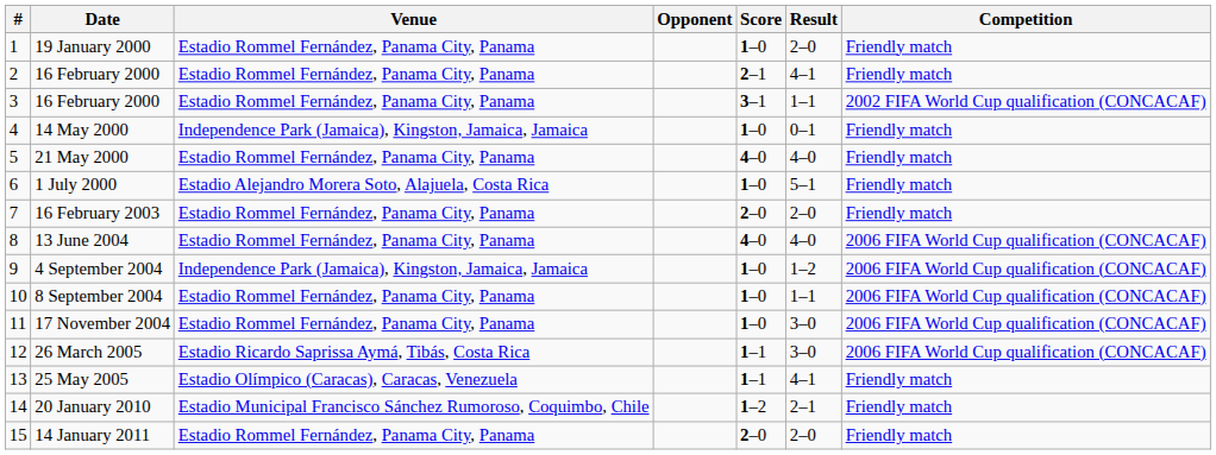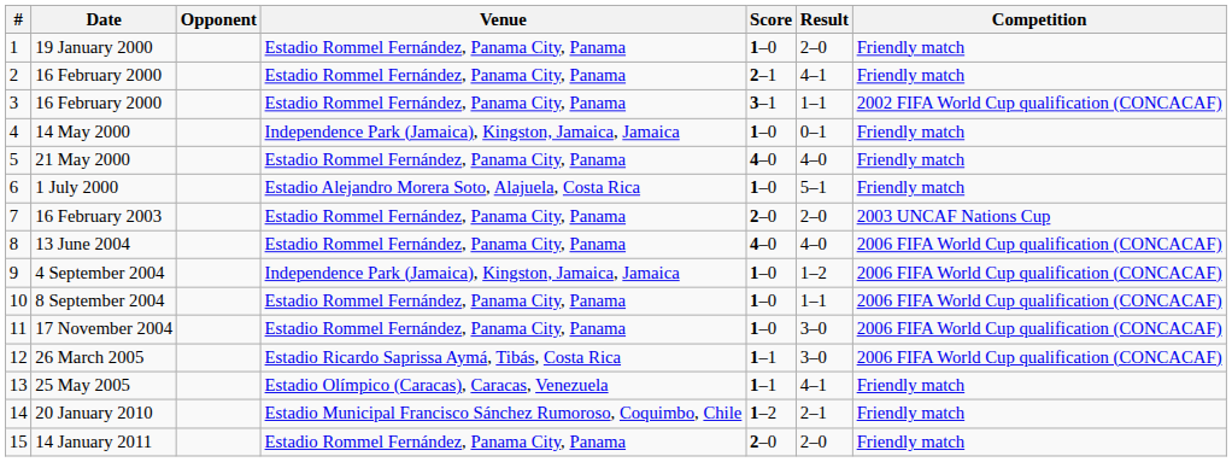 <table class="wikitable">
 <tr>
 <th>#</th>
 <th>Date</th>
+<th>Opponent</th>
 <th>Venue</th>
-<th>Opponent</th>
 <th>Score</th>
 <th>Result</th>
 <th>Competition</th>
 </tr>
 <tr>
 <td>1</td>
 <td>19 January 2000</td>
+<td></td>
 <td><a href='#'>Estadio Rommel Fernández</a>, <a href='#'>Panama City</a>, <a href='#'>Panama</a></td>
-<td></td>
 <td><strong>1</strong>–0</td>
 <td>2–0</td>
 <td><a href='#'>Friendly match</a></td>
 </tr>
 <tr>
 <td>2</td>
 <td>16 February 2000</td>
+<td></td>
 <td><a href='#'>Estadio Rommel Fernández</a>, <a href='#'>Panama City</a>, <a href='#'>Panama</a></td>
-<td></td>
 <td><strong>2</strong>–1</td>
 <td>4–1</td>
 <td><a href='#'>Friendly match</a></td>
 </tr>
 <tr>
 <td>3</td>
 <td>16 February 2000</td>
+<td></td>
 <td><a href='#'>Estadio Rommel Fernández</a>, <a href='#'>Panama City</a>, <a href='#'>Panama</a></td>
-<td></td>
 <td><strong>3</strong>–1</td>
 <td>1–1</td>
 <td><a href='#'>2002 FIFA World Cup qualification (CONCACAF)</a></td>
 </tr>
 <tr>
 <td>4</td>
 <td>14 May 2000</td>
+<td></td>
 <td><a href='#'>Independence Park (Jamaica)</a>, <a href='#'>Kingston, Jamaica</a>, <a href='#'>Jamaica</a></td>
-<td></td>
 <td><strong>1</strong>–0</td>
 <td>0–1</td>
 <td><a href='#'>Friendly match</a></td>
 </tr>
 <tr>
 <td>5</td>
 <td>21 May 2000</td>
+<td></td>
 <td><a href='#'>Estadio Rommel Fernández</a>, <a href='#'>Panama City</a>, <a href='#'>Panama</a></td>
-<td></td>
 <td><strong>4</strong>–0</td>
 <td>4–0</td>
 <td><a href='#'>Friendly match</a></td>
 </tr>
 <tr>
 <td>6</td>
 <td>1 July 2000</td>
+<td></td>
 <td><a href='#'>Estadio Alejandro Morera Soto</a>, <a href='#'>Alajuela</a>, <a href='#'>Costa Rica</a></td>
-<td></td>
 <td><strong>1</strong>–0</td>
 <td>5–1</td>
 <td><a href='#'>Friendly match</a></td>
 </tr>
 <tr>
 <td>7</td>
 <td>16 February 2003</td>
+<td></td>
 <td><a href='#'>Estadio Rommel Fernández</a>, <a href='#'>Panama City</a>, <a href='#'>Panama</a></td>
-<td></td>
 <td><strong>2</strong>–0</td>
 <td>2–0</td>
-<td><a href='#'>Friendly match</a></td>
+<td><a href='#'>2003 UNCAF Nations Cup</a></td>
 </tr>
 <tr>
 <td>8</td>
 <td>13 June 2004</td>
+<td></td>
 <td><a href='#'>Estadio Rommel Fernández</a>,  <a href='#'>Panama City</a>, <a href='#'>Panama</a></td>
-<td></td>
 <td><strong>4</strong>–0</td>
 <td>4–0</td>
 <td><a href='#'>2006 FIFA World Cup qualification (CONCACAF)</a></td>
 </tr>
 <tr>
 <td>9</td>
 <td>4 September 2004</td>
+<td></td>
 <td><a href='#'>Independence Park (Jamaica)</a>, <a href='#'>Kingston, Jamaica</a>, <a href='#'>Jamaica</a></td>
-<td></td>
 <td><strong>1</strong>–0</td>
 <td>1–2</td>
 <td><a href='#'>2006 FIFA World Cup qualification (CONCACAF)</a></td>
 </tr>
 <tr>
 <td>10</td>
 <td>8 September 2004</td>
+<td></td>
 <td><a href='#'>Estadio Rommel Fernández</a>, <a href='#'>Panama City</a>, <a href='#'>Panama</a></td>
-<td></td>
 <td><strong>1</strong>–0</td>
 <td>1–1</td>
 <td><a href='#'>2006 FIFA World Cup qualification (CONCACAF)</a></td>
 </tr>
 <tr>
 <td>11</td>
 <td>17 November 2004</td>
+<td></td>
 <td><a href='#'>Estadio Rommel Fernández</a>, <a href='#'>Panama City</a>, <a href='#'>Panama</a></td>
-<td></td>
 <td><strong>1</strong>–0</td>
 <td>3–0</td>
 <td><a href='#'>2006 FIFA World Cup qualification (CONCACAF)</a></td>
 </tr>
 <tr>
 <td>12</td>
 <td>26 March 2005</td>
+<td></td>
 <td><a href='#'>Estadio Ricardo Saprissa Aymá</a>, <a href='#'>Tibás</a>, <a href='#'>Costa Rica</a></td>
-<td></td>
 <td><strong>1</strong>–1</td>
 <td>3–0</td>
 <td><a href='#'>2006 FIFA World Cup qualification (CONCACAF)</a></td>
 </tr>
 <tr>
 <td>13</td>
 <td>25 May 2005</td>
+<td></td>
 <td><a href='#'>Estadio Olímpico (Caracas)</a>, <a href='#'>Caracas</a>, <a href='#'>Venezuela</a></td>
-<td></td>
 <td><strong>1</strong>–1</td>
 <td>4–1</td>
 <td><a href='#'>Friendly match</a></td>
 </tr>
 <tr>
 <td>14</td>
 <td>20 January 2010</td>
+<td></td>
 <td><a href='#'>Estadio Municipal Francisco Sánchez Rumoroso</a>, <a href='#'>Coquimbo</a>, <a href='#'>Chile</a></td>
-<td></td>
 <td><strong>1</strong>–2</td>
 <td>2–1</td>
 <td><a href='#'>Friendly match</a></td>
 </tr>
 <tr>
 <td>15</td>
 <td>14 January 2011</td>
+<td></td>
 <td><a href='#'>Estadio Rommel Fernández</a>, <a href='#'>Panama City</a>, <a href='#'>Panama</a></td>
-<td></td>
 <td><strong>2</strong>–0</td>
 <td>2–0</td>
 <td><a href='#'>Friendly match</a></td>
 </tr>
 </table>
